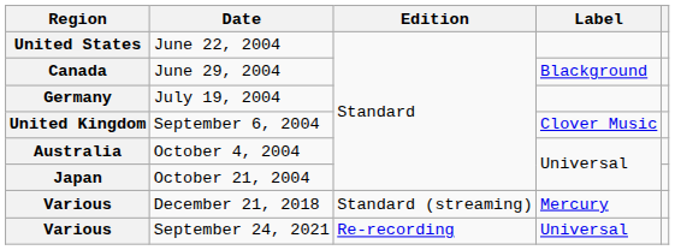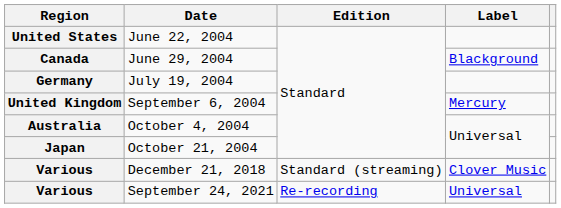 <table class="wikitable plainrowheaders">
 <tr>
 <th scope="col">Region</th>
 <th scope="col">Date</th>
 <th scope="col">Edition</th>
 <th scope="col">Label</th>
 <th scope="col"></th>
 </tr>
 <tr>
 <th scope="row">United States</th>
 <td>June 22, 2004</td>
 <td rowspan="6">Standard</td>
 <td></td>
 <td align="center"></td>
 </tr>
 <tr>
 <th scope="row">Canada</th>
 <td>June 29, 2004</td>
 <td><a href='#'>Blackground</a></td>
 <td align="center"></td>
 </tr>
 <tr>
 <th scope="row">Germany</th>
 <td>July 19, 2004</td>
 <td></td>
 <td align="center"></td>
 </tr>
 <tr>
 <th scope="row">United Kingdom</th>
 <td>September 6, 2004</td>
-<td><a href='#'>Clover Music</a></td>
+<td><a href='#'>Mercury</a></td>
 <td align="center"></td>
 </tr>
 <tr>
 <th scope="row">Australia</th>
 <td>October 4, 2004</td>
 <td rowspan="2">Universal</td>
 <td align="center"></td>
 </tr>
 <tr>
 <th scope="row">Japan</th>
 <td>October 21, 2004</td>
 <td align="center"></td>
 </tr>
 <tr>
 <th scope="row">Various</th>
 <td>December 21, 2018</td>
 <td>Standard (streaming)</td>
-<td><a href='#'>Mercury</a></td>
+<td><a href='#'>Clover Music</a></td>
 <td align="center"></td>
 </tr>
 <tr>
 <th scope="row">Various</th>
 <td>September 24, 2021</td>
 <td><a href='#'>Re-recording</a></td>
 <td><a href='#'>Universal</a></td>
 <td align="center"></td>
 </tr>
 </table>
